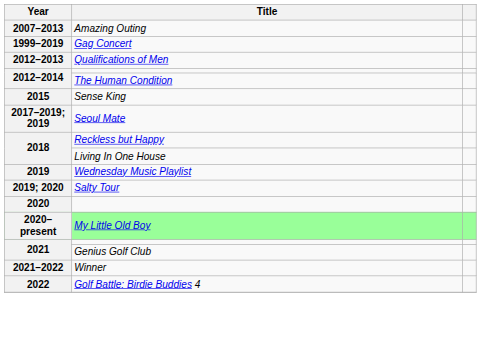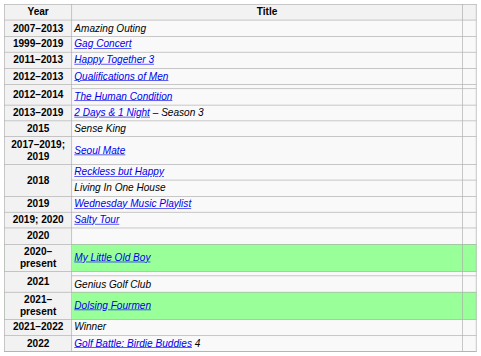 <table class="wikitable plainrowheaders sortable" style="width:750px">
 <tr>
 <th scope="col" width=100>Year</th>
 <th scope="col">Title</th>
 <th scope="col" class="unsortable" width=15></th>
 </tr>
 <tr>
 <th scope="row">2007–2013</th>
 <td><em>Amazing Outing</em> </td>
 </tr>
 <tr>
 <th scope="row">1999–2019</th>
 <td><em><a href='#'>Gag Concert</a></em></td>
 <td></td>
 </tr>
 <tr>
+<th scope="row">2011–2013</th>
+<td><em><a href='#'>Happy Together 3</a></em></td>
+<td></td>
+</tr>
+<tr>
 <th scope="row">2012–2013</th>
 <td><em><a href='#'>Qualifications of Men</a></em></td>
 <td></td>
 </tr>
 <tr>
 <th scope="row" rowspan="2">2012–2014</th>
 <td></td>
 </tr>
 <tr>
 <td><em><a href='#'>The Human Condition</a></em></td>
+<td></td>
+</tr>
+<tr>
+<th scope="row">2013–2019</th>
+<td><em><a href='#'>2 Days & 1 Night</a> – Season 3</em></td>
 <td></td>
 </tr>
 <tr>
 <th scope="row">2015</th>
 <td><em>Sense King</em></td>
 <td></td>
 </tr>
 <tr>
 <th scope="row">2017–2019; 2019</th>
 <td><em><a href='#'>Seoul Mate</a></em></td>
 <td style="text-align:center"></td>
 </tr>
 <tr>
 <th scope="row" rowspan="2">2018</th>
 <td><em><a href='#'>Reckless but Happy</a></em></td>
 <td style="text-align:center"></td>
 </tr>
 <tr>
 <td><em>Living In One House</em> </td>
 <td style="text-align:center"></td>
 </tr>
 <tr>
 <th scope="row">2019</th>
 <td><em><a href='#'>Wednesday Music Playlist</a></em></td>
 <td style="text-align:center"></td>
 </tr>
 <tr>
 <th scope="row">2019; 2020</th>
 <td><em><a href='#'>Salty Tour</a></em></td>
 <td style="text-align:center"></td>
 </tr>
 <tr>
 <th scope="row">2020</th>
 <td><em></em></td>
 <td style="text-align:center"></td>
 </tr>
 <tr bgcolor="#99ff99">
 <th scope="row">2020–present</th>
 <td><em><a href='#'>My Little Old Boy</a></em></td>
 <td></td>
 </tr>
 <tr>
 <th scope="row" rowspan="2">2021</th>
 <td><em></em></td>
 <td style="text-align:center"></td>
 </tr>
 <tr>
 <td><em>Genius Golf Club</em> </td>
 <td style="text-align:center"></td>
 </tr>
+<tr bgcolor="#99ff99">
+<th scope="row">2021–present</th>
+<td><em><a href='#'>Dolsing Fourmen</a></em></td>
+<td style="text-align:center"></td>
+</tr>
 <tr>
 <th scope="row">2021–2022</th>
 <td><em>Winner</em></td>
 <td style="text-align:center"></td>
 </tr>
 <tr>
 <th scope="row">2022</th>
 <td><em><a href='#'>Golf Battle: Birdie Buddies</a> 4</em></td>
 <td style="text-align:center"></td>
 </tr>
 <tr>
 </tr>
 </table>
